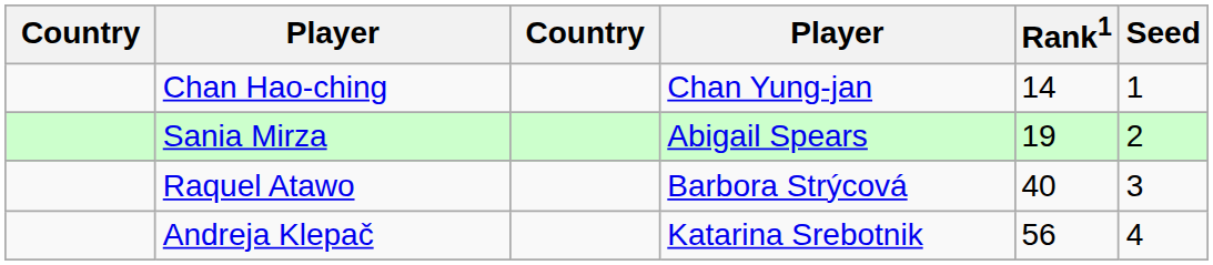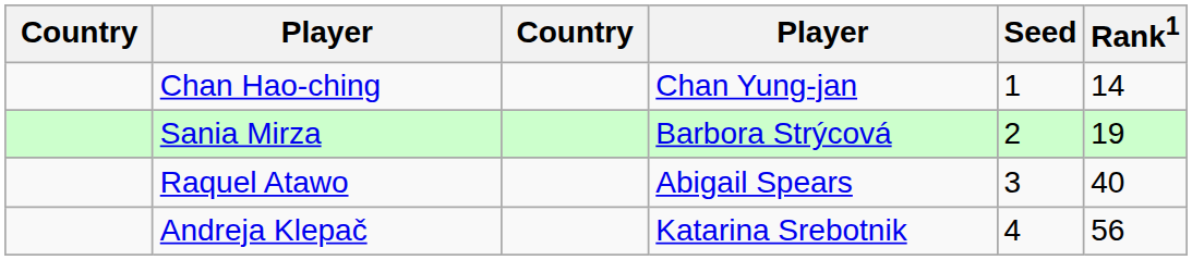 <table class="sortable wikitable">
 <tr>
 <th width="70">Country</th>
 <th width="175">Player</th>
 <th width="70">Country</th>
 <th width="175">Player</th>
+<th>Seed</th>
 <th>Rank<sup>1</sup></th>
-<th>Seed</th>
 </tr>
 <tr>
 <td></td>
 <td><a href='#'>Chan Hao-ching</a></td>
 <td></td>
 <td><a href='#'>Chan Yung-jan</a></td>
+<td>1</td>
 <td>14</td>
-<td>1</td>
 </tr>
 <tr style="background:#cfc;">
 <td></td>
 <td><a href='#'>Sania Mirza</a></td>
 <td></td>
-<td><a href='#'>Abigail Spears</a></td>
+<td><a href='#'>Barbora Strýcová</a></td>
+<td>2</td>
 <td>19</td>
-<td>2</td>
 </tr>
 <tr>
 <td></td>
 <td><a href='#'>Raquel Atawo</a></td>
 <td></td>
-<td><a href='#'>Barbora Strýcová</a></td>
+<td><a href='#'>Abigail Spears</a></td>
+<td>3</td>
 <td>40</td>
-<td>3</td>
 </tr>
 <tr>
 <td></td>
 <td><a href='#'>Andreja Klepač</a></td>
 <td></td>
 <td><a href='#'>Katarina Srebotnik</a></td>
+<td>4</td>
 <td>56</td>
-<td>4</td>
 </tr>
 </table>
